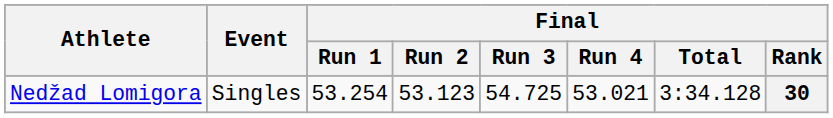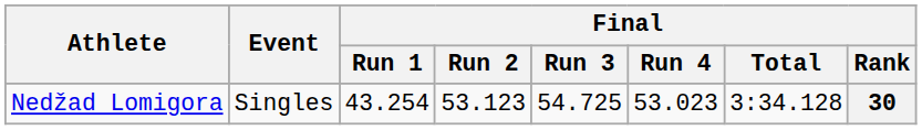 <table class="wikitable" style="font-size:90%">
 <tr>
 <th rowspan="2">Athlete</th>
 <th rowspan="2">Event</th>
 <th colspan="6">Final</th>
 </tr>
 <tr>
 <th>Run 1</th>
 <th>Run 2</th>
 <th>Run 3</th>
 <th>Run 4</th>
 <th>Total</th>
 <th>Rank</th>
 </tr>
 <tr>
 <td><a href='#'>Nedžad Lomigora</a></td>
 <td>Singles</td>
-<td align="center">53.254</td>
+<td align="center">43.254</td>
 <td align="center">53.123</td>
 <td align="center">54.725</td>
-<td align="center">53.021</td>
+<td align="center">53.023</td>
 <td align="center">3:34.128</td>
 <th align="center">30</th>
 </tr>
 </table>
